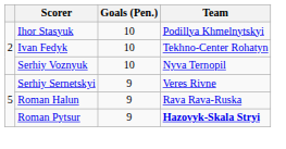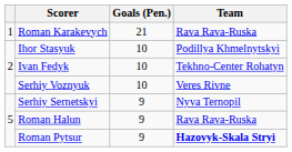 <table class="wikitable">
 <tr>
 <th></th>
 <th>Scorer</th>
 <th>Goals (Pen.)</th>
 <th>Team</th>
+</tr>
+<tr>
+<td>1</td>
+<td><a href='#'>Roman Karakevych</a></td>
+<td align=center>21</td>
+<td><a href='#'>Rava Rava-Ruska</a></td>
 </tr>
 <tr>
 <td rowspan="3">2</td>
 <td><a href='#'>Ihor Stasyuk</a></td>
 <td align=center>10</td>
 <td><a href='#'>Podillya Khmelnytskyi</a></td>
 </tr>
 <tr>
 <td><a href='#'>Ivan Fedyk</a></td>
 <td align=center>10</td>
 <td><a href='#'>Tekhno-Center Rohatyn</a></td>
 </tr>
 <tr>
 <td><a href='#'>Serhiy Voznyuk</a></td>
 <td align=center>10</td>
-<td><a href='#'>Nyva Ternopil</a></td>
+<td><a href='#'>Veres Rivne</a></td>
 </tr>
 <tr>
 <td rowspan="3">5</td>
 <td><a href='#'>Serhiy Sernetskyi</a></td>
 <td align=center>9</td>
-<td><a href='#'>Veres Rivne</a></td>
+<td><a href='#'>Nyva Ternopil</a></td>
 </tr>
 <tr>
 <td><a href='#'>Roman Halun</a></td>
 <td align=center>9</td>
 <td><a href='#'>Rava Rava-Ruska</a></td>
 </tr>
 <tr>
 <td><a href='#'>Roman Pytsur</a></td>
 <td align=center>9</td>
 <td><strong><a href='#'>Hazovyk-Skala Stryi</a></strong></td>
 </tr>
 </table>
